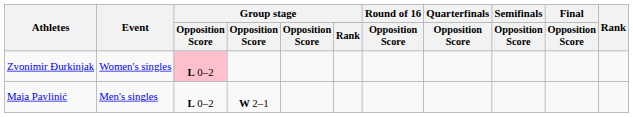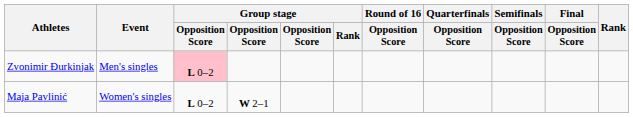 <table class="wikitable" style="font-size:90%">
 <tr>
 <th rowspan="2">Athletes</th>
 <th rowspan="2">Event</th>
 <th colspan="4">Group stage</th>
 <th>Round of 16</th>
 <th>Quarterfinals</th>
 <th>Semifinals</th>
 <th>Final</th>
 <th rowspan="2">Rank</th>
 </tr>
 <tr style="font-size:95%">
 <th>Opposition<br>Score</th>
 <th>Opposition<br>Score</th>
 <th>Opposition<br>Score</th>
 <th>Rank</th>
 <th>Opposition<br>Score</th>
 <th>Opposition<br>Score</th>
 <th>Opposition<br>Score</th>
 <th>Opposition<br>Score</th>
 </tr>
 <tr align="center">
 <td align="left"><a href='#'>Zvonimir Đurkinjak</a></td>
-<td align="left"><a href='#'>Women's singles</a></td>
+<td align="left"><a href='#'>Men's singles</a></td>
 <td style="background: pink;"><br><strong>L</strong> 0–2</td>
 <td><br></td>
 <td><br></td>
 <td></td>
 <td></td>
 <td></td>
 <td></td>
 <td></td>
 <td></td>
 </tr>
 <tr align="center">
 <td align="left"><a href='#'>Maja Pavlinić</a></td>
-<td align="left"><a href='#'>Men's singles</a></td>
+<td align="left"><a href='#'>Women's singles</a></td>
 <td><br><strong>L</strong> 0–2</td>
 <td><br><strong>W</strong> 2–1</td>
 <td><br></td>
 <td></td>
 <td></td>
 <td></td>
 <td></td>
 <td></td>
 <td></td>
 </tr>
 </table>
